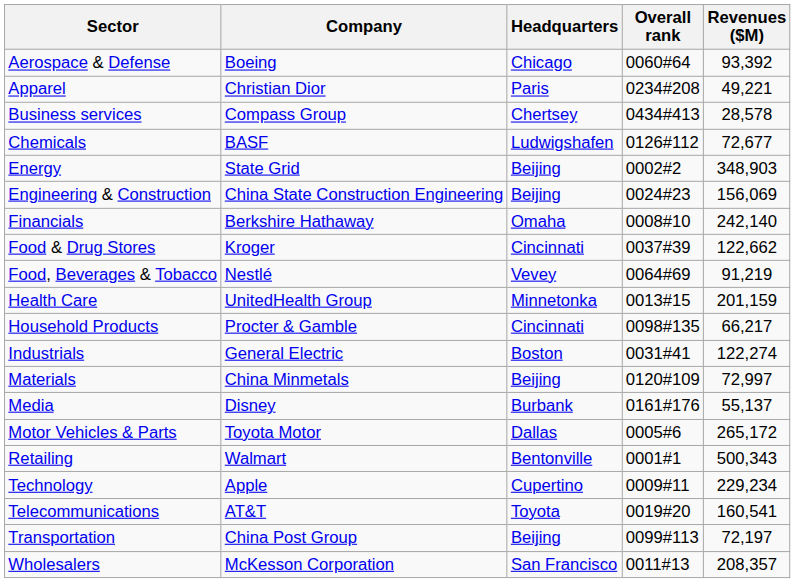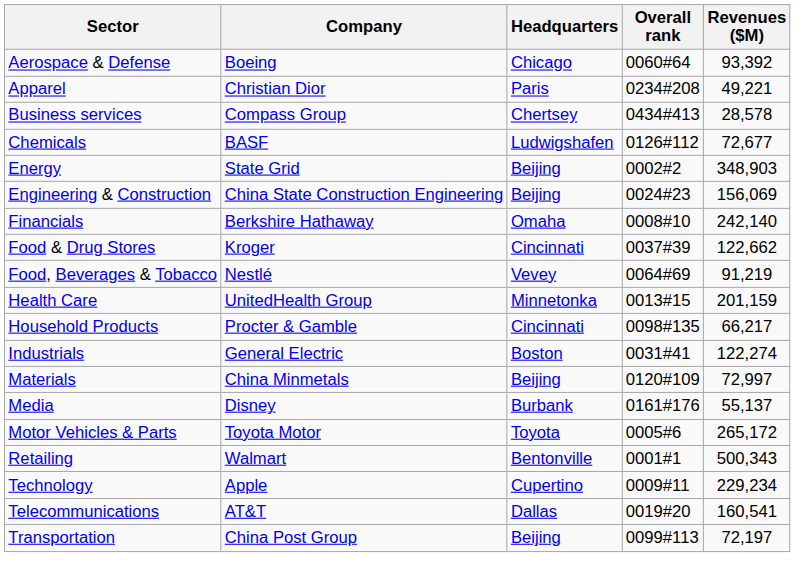 <table class="wikitable sortable">
 <tr style="background:#efefef;">
 <th>Sector</th>
 <th>Company</th>
 <th>Headquarters</th>
 <th>Overall <br> rank</th>
 <th>Revenues <br> ($M)</th>
 </tr>
 <tr>
 <td><a href='#'>Aerospace</a> & <a href='#'>Defense</a></td>
 <td><a href='#'>Boeing</a></td>
 <td> <a href='#'>Chicago</a></td>
 <td><span>0060</span>#64</td>
 <td style="text-align:center;">93,392</td>
 </tr>
 <tr>
 <td><a href='#'>Apparel</a></td>
 <td><a href='#'>Christian Dior</a></td>
 <td> <a href='#'>Paris</a></td>
 <td><span>0234</span>#208</td>
 <td style="text-align:center;">49,221</td>
 </tr>
 <tr>
 <td><a href='#'>Business services</a></td>
 <td><a href='#'>Compass Group</a></td>
 <td> <a href='#'>Chertsey</a></td>
 <td><span>0434</span>#413</td>
 <td style="text-align:center;">28,578</td>
 </tr>
 <tr>
 <td><a href='#'>Chemicals</a></td>
 <td><a href='#'>BASF</a></td>
 <td> <a href='#'>Ludwigshafen</a></td>
 <td><span>0126</span>#112</td>
 <td style="text-align:center;">72,677</td>
 </tr>
 <tr>
 <td><a href='#'>Energy</a></td>
 <td><a href='#'>State Grid</a></td>
 <td> <a href='#'>Beijing</a></td>
 <td><span>0002</span>#2</td>
 <td style="text-align:center;">348,903</td>
 </tr>
 <tr>
 <td><a href='#'>Engineering</a> & <a href='#'>Construction</a></td>
 <td><a href='#'>China State Construction Engineering</a></td>
 <td> <a href='#'>Beijing</a></td>
 <td><span>0024</span>#23</td>
 <td style="text-align:center;">156,069</td>
 </tr>
 <tr>
 <td><a href='#'>Financials</a></td>
 <td><a href='#'>Berkshire Hathaway</a></td>
 <td> <a href='#'>Omaha</a></td>
 <td><span>0008</span>#10</td>
 <td style="text-align:center;">242,140</td>
 </tr>
 <tr>
 <td><a href='#'>Food</a> & <a href='#'>Drug Stores</a></td>
 <td><a href='#'>Kroger</a></td>
 <td> <a href='#'>Cincinnati</a></td>
 <td><span>0037</span>#39</td>
 <td style="text-align:center;">122,662</td>
 </tr>
 <tr>
 <td><a href='#'>Food</a>, <a href='#'>Beverages</a> & <a href='#'>Tobacco</a></td>
 <td><a href='#'>Nestlé</a></td>
 <td> <a href='#'>Vevey</a></td>
 <td><span>0064</span>#69</td>
 <td style="text-align:center;">91,219</td>
 </tr>
 <tr>
 <td><a href='#'>Health Care</a></td>
 <td><a href='#'>UnitedHealth Group</a></td>
 <td> <a href='#'>Minnetonka</a></td>
 <td><span>0013</span>#15</td>
 <td style="text-align:center;">201,159</td>
 </tr>
 <tr>
 <td><a href='#'>Household Products</a></td>
 <td><a href='#'>Procter & Gamble</a></td>
 <td> <a href='#'>Cincinnati</a></td>
 <td><span>0098</span>#135</td>
 <td style="text-align:center;">66,217</td>
 </tr>
 <tr>
 <td><a href='#'>Industrials</a></td>
 <td><a href='#'>General Electric</a></td>
 <td> <a href='#'>Boston</a></td>
 <td><span>0031</span>#41</td>
 <td style="text-align:center;">122,274</td>
 </tr>
 <tr>
 <td><a href='#'>Materials</a></td>
 <td><a href='#'>China Minmetals</a></td>
 <td> <a href='#'>Beijing</a></td>
 <td><span>0120</span>#109</td>
 <td style="text-align:center;">72,997</td>
 </tr>
 <tr>
 <td><a href='#'>Media</a></td>
 <td><a href='#'>Disney</a></td>
 <td> <a href='#'>Burbank</a></td>
 <td><span>0161</span>#176</td>
 <td style="text-align:center;">55,137</td>
 </tr>
 <tr>
 <td><a href='#'>Motor Vehicles & Parts</a></td>
 <td><a href='#'>Toyota Motor</a></td>
-<td> <a href='#'>Dallas</a></td>
+<td> <a href='#'>Toyota</a></td>
 <td><span>0005</span>#6</td>
 <td style="text-align:center;">265,172</td>
 </tr>
 <tr>
 <td><a href='#'>Retailing</a></td>
 <td><a href='#'>Walmart</a></td>
 <td> <a href='#'>Bentonville</a></td>
 <td><span>0001</span>#1</td>
 <td style="text-align:center;">500,343</td>
 </tr>
 <tr>
 <td><a href='#'>Technology</a></td>
 <td><a href='#'>Apple</a></td>
 <td> <a href='#'>Cupertino</a></td>
 <td><span>0009</span>#11</td>
 <td style="text-align:center;">229,234</td>
 </tr>
 <tr>
 <td><a href='#'>Telecommunications</a></td>
 <td><a href='#'>AT&T</a></td>
-<td> <a href='#'>Toyota</a></td>
+<td> <a href='#'>Dallas</a></td>
 <td><span>0019</span>#20</td>
 <td style="text-align:center;">160,541</td>
 </tr>
 <tr>
 <td><a href='#'>Transportation</a></td>
 <td><a href='#'>China Post Group</a></td>
 <td> <a href='#'>Beijing</a></td>
 <td><span>0099</span>#113</td>
 <td style="text-align:center;">72,197</td>
 </tr>
-<tr>
-<td><a href='#'>Wholesalers</a></td>
-<td><a href='#'>McKesson Corporation</a></td>
-<td> <a href='#'>San Francisco</a></td>
-<td><span>0011</span>#13</td>
-<td style="text-align:center;">208,357</td>
-</tr>
 </table>
